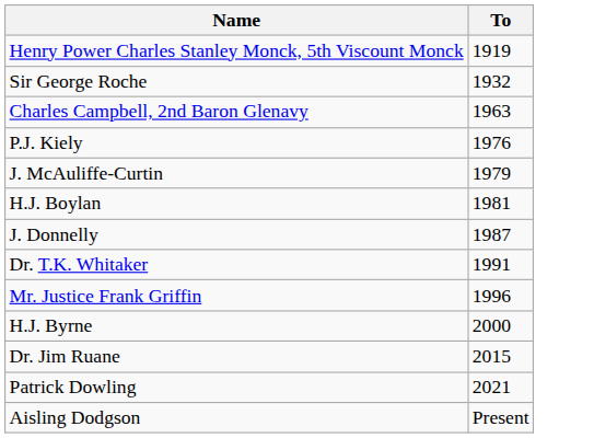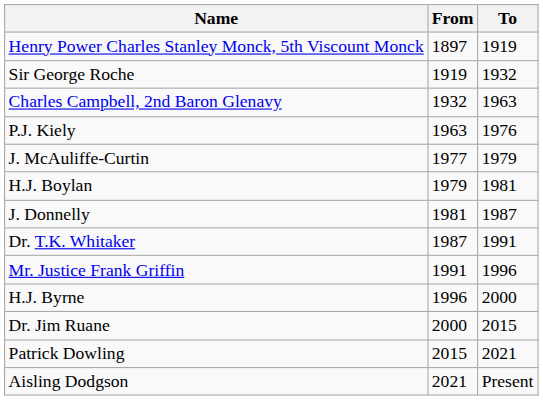 <table class="wikitable sortable">
 <tr>
 <th>Name</th>
+<th>From</th>
 <th>To</th>
 </tr>
 <tr>
 <td><a href='#'>Henry Power Charles Stanley Monck, 5th Viscount Monck</a></td>
+<td>1897</td>
 <td>1919</td>
 </tr>
 <tr>
 <td>Sir George Roche</td>
+<td>1919</td>
 <td>1932</td>
 </tr>
 <tr>
 <td><a href='#'>Charles Campbell, 2nd Baron Glenavy</a></td>
+<td>1932</td>
 <td>1963</td>
 </tr>
 <tr>
 <td>P.J. Kiely</td>
+<td>1963</td>
 <td>1976</td>
 </tr>
 <tr>
 <td>J. McAuliffe-Curtin</td>
+<td>1977</td>
 <td>1979</td>
 </tr>
 <tr>
 <td>H.J. Boylan</td>
+<td>1979</td>
 <td>1981</td>
 </tr>
 <tr>
 <td>J. Donnelly</td>
+<td>1981</td>
 <td>1987</td>
 </tr>
 <tr>
 <td>Dr. <a href='#'>T.K. Whitaker</a></td>
+<td>1987</td>
 <td>1991</td>
 </tr>
 <tr>
 <td><a href='#'>Mr. Justice Frank Griffin</a></td>
+<td>1991</td>
 <td>1996</td>
 </tr>
 <tr>
 <td>H.J. Byrne</td>
+<td>1996</td>
 <td>2000</td>
 </tr>
 <tr>
 <td>Dr. Jim Ruane</td>
+<td>2000</td>
 <td>2015</td>
 </tr>
 <tr>
 <td>Patrick Dowling</td>
+<td>2015</td>
 <td>2021</td>
 </tr>
 <tr>
 <td>Aisling Dodgson</td>
+<td>2021</td>
 <td>Present</td>
 </tr>
 </table>
